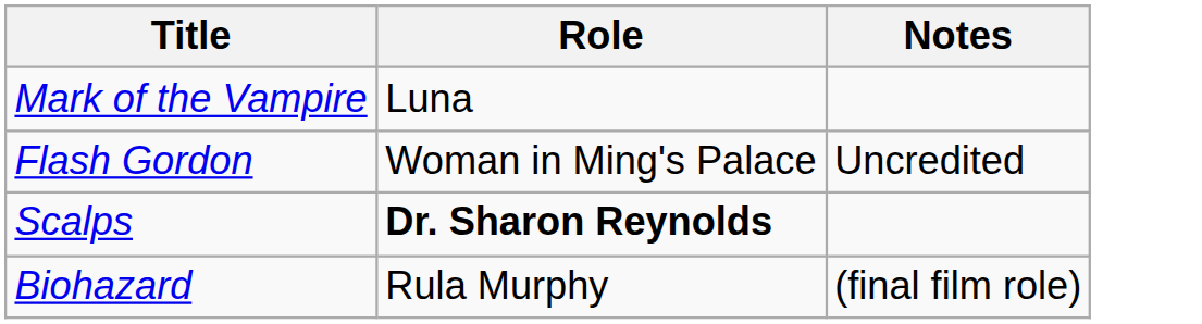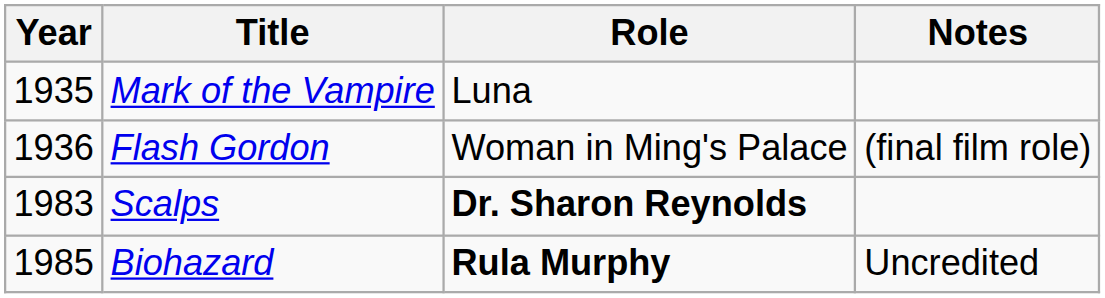 <table class="wikitable">
 <tr>
+<th>Year</th>
 <th>Title</th>
 <th>Role</th>
 <th>Notes</th>
 </tr>
 <tr>
+<td>1935</td>
 <td><em><a href='#'>Mark of the Vampire</a></em></td>
 <td>Luna</td>
 <td></td>
 </tr>
 <tr>
+<td>1936</td>
 <td><em><a href='#'>Flash Gordon</a></em></td>
 <td>Woman in Ming's Palace</td>
-<td>Uncredited</td>
+<td>(final film role)</td>
 </tr>
 <tr>
+<td>1983</td>
 <td><em><a href='#'>Scalps</a></em></td>
 <td><strong>Dr. Sharon Reynolds</strong></td>
 <td></td>
 </tr>
 <tr>
+<td>1985</td>
 <td><em><a href='#'>Biohazard</a></em></td>
-<td>Rula Murphy</td>
-<td>(final film role)</td>
+<td><strong>Rula Murphy</strong></td>
+<td>Uncredited</td>
 </tr>
 </table>
